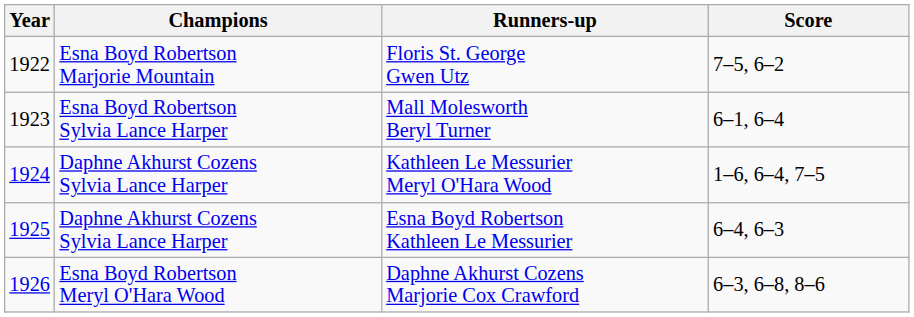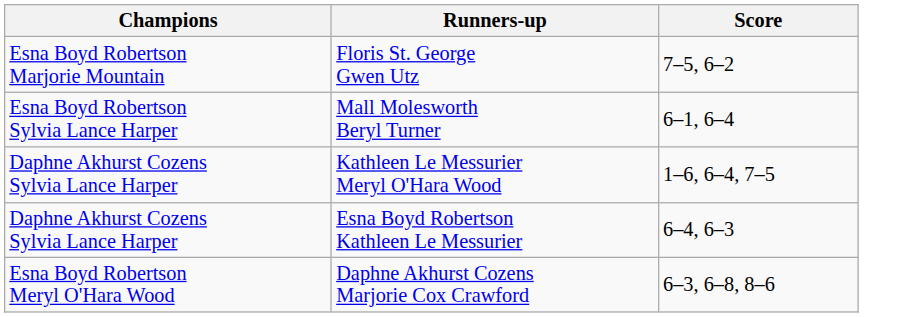 <table class="wikitable sortable">
 <tr>
-<th>Year</th>
 <th width=250>Champions</th>
 <th width=250>Runners-up</th>
 <th width=150 class="unsortable">Score</th>
 </tr>
 <tr>
-<td>1922</td>
 <td> <a href='#'>Esna Boyd Robertson</a> <br> <a href='#'>Marjorie Mountain</a></td>
 <td> <a href='#'>Floris St. George</a> <br> <a href='#'>Gwen Utz</a></td>
 <td>7–5, 6–2</td>
 </tr>
 <tr>
-<td>1923</td>
 <td> <a href='#'>Esna Boyd Robertson</a> <br> <a href='#'>Sylvia Lance Harper</a></td>
 <td> <a href='#'>Mall Molesworth</a> <br> <a href='#'>Beryl Turner</a></td>
 <td>6–1, 6–4</td>
 </tr>
 <tr>
-<td><a href='#'>1924</a></td>
 <td> <a href='#'>Daphne Akhurst Cozens</a> <br> <a href='#'>Sylvia Lance Harper</a></td>
 <td> <a href='#'>Kathleen Le Messurier</a> <br> <a href='#'>Meryl O'Hara Wood</a></td>
 <td>1–6, 6–4, 7–5</td>
 </tr>
 <tr>
-<td><a href='#'>1925</a></td>
 <td> <a href='#'>Daphne Akhurst Cozens</a> <br>  <a href='#'>Sylvia Lance Harper</a></td>
 <td> <a href='#'>Esna Boyd Robertson</a> <br> <a href='#'>Kathleen Le Messurier</a></td>
 <td>6–4, 6–3</td>
 </tr>
 <tr>
-<td><a href='#'>1926</a></td>
 <td> <a href='#'>Esna Boyd Robertson</a> <br> <a href='#'>Meryl O'Hara Wood</a></td>
 <td> <a href='#'>Daphne Akhurst Cozens</a> <br> <a href='#'>Marjorie Cox Crawford</a></td>
 <td>6–3, 6–8, 8–6</td>
 </tr>
 </table>
